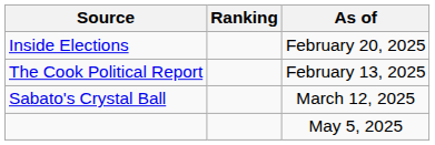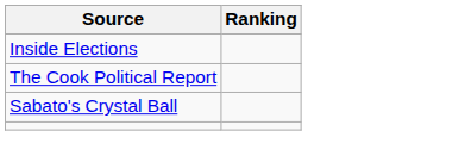 <table class="wikitable" style="text-align:center">
 <tr>
 <th>Source</th>
 <th>Ranking</th>
-<th>As of</th>
 </tr>
 <tr>
 <td align="left"><a href='#'>Inside Elections</a></td>
 <td></td>
-<td>February 20, 2025</td>
 </tr>
 <tr>
 <td align="left"><a href='#'>The Cook Political Report</a></td>
 <td></td>
-<td>February 13, 2025</td>
 </tr>
 <tr>
 <td align="left"><a href='#'>Sabato's Crystal Ball</a></td>
 <td></td>
-<td>March 12, 2025</td>
 </tr>
 <tr>
 <td align="left"></td>
 <td></td>
-<td>May 5, 2025</td>
 </tr>
 </table>
